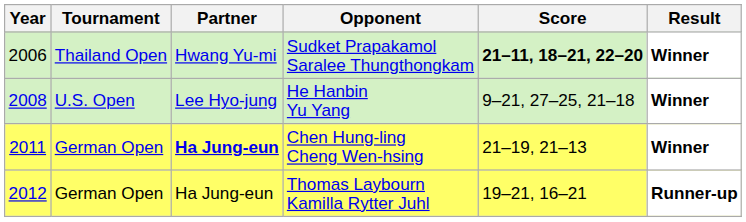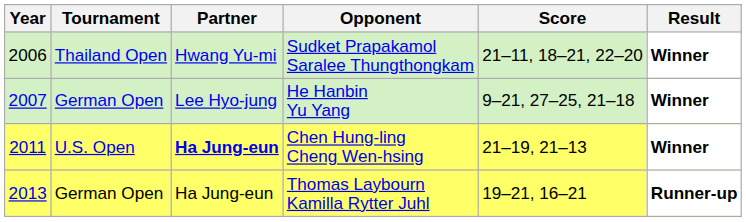 <table class="sortable wikitable" style="font-size: 90%;">
 <tr>
 <th>Year</th>
 <th>Tournament</th>
 <th>Partner</th>
 <th>Opponent</th>
 <th>Score</th>
 <th>Result</th>
 </tr>
 <tr style="background:#D4F1C5">
 <td align="center">2006</td>
 <td align="left"><a href='#'>Thailand Open</a></td>
 <td align="left"> <a href='#'>Hwang Yu-mi</a></td>
 <td align="left"> <a href='#'>Sudket Prapakamol</a> <br>  <a href='#'>Saralee Thungthongkam</a></td>
-<td align="left"><strong>21–11, 18–21, 22–20</strong></td>
+<td align="left">21–11, 18–21, 22–20</td>
 <td style="text-align:left; background:white"> <strong>Winner</strong></td>
 </tr>
 <tr style="background:#D4F1C5">
-<td align="center"><a href='#'>2008</a></td>
-<td align="left"><a href='#'>U.S. Open</a></td>
+<td align="center"><a href='#'>2007</a></td>
+<td align="left"><a href='#'>German Open</a></td>
 <td align="left"> <a href='#'>Lee Hyo-jung</a></td>
 <td align="left"> <a href='#'>He Hanbin</a> <br>  <a href='#'>Yu Yang</a></td>
 <td align="left">9–21, 27–25, 21–18</td>
 <td style="text-align:left; background:white"> <strong>Winner</strong></td>
 </tr>
 <tr style="background:#FFFF67">
 <td align="center"><a href='#'>2011</a></td>
-<td align="left"><a href='#'>German Open</a></td>
+<td align="left"><a href='#'>U.S. Open</a></td>
 <td align="left"><strong> <a href='#'>Ha Jung-eun</a></strong></td>
 <td align="left"> <a href='#'>Chen Hung-ling</a> <br>  <a href='#'>Cheng Wen-hsing</a></td>
 <td align="left">21–19, 21–13</td>
 <td style="text-align:left; background:white"> <strong>Winner</strong></td>
 </tr>
 <tr style="background:#FFFF67">
-<td align="center"><a href='#'>2012</a></td>
+<td align="center"><a href='#'>2013</a></td>
 <td align="left">German Open</td>
 <td align="left"> Ha Jung-eun</td>
 <td align="left"> <a href='#'>Thomas Laybourn</a> <br>  <a href='#'>Kamilla Rytter Juhl</a></td>
 <td align="left">19–21, 16–21</td>
 <td style="text-align:left; background:white"> <strong>Runner-up</strong></td>
 </tr>
 </table>
